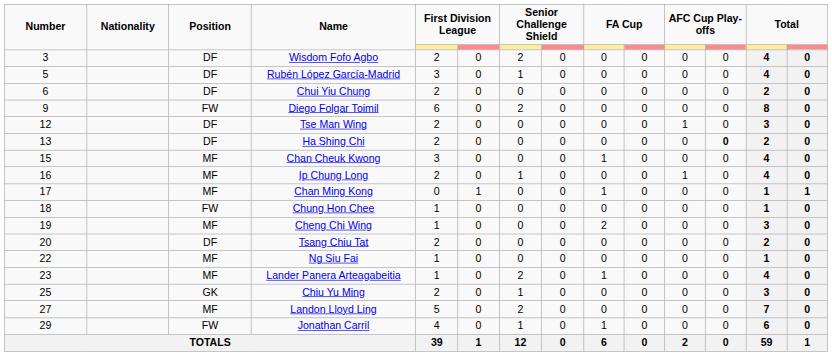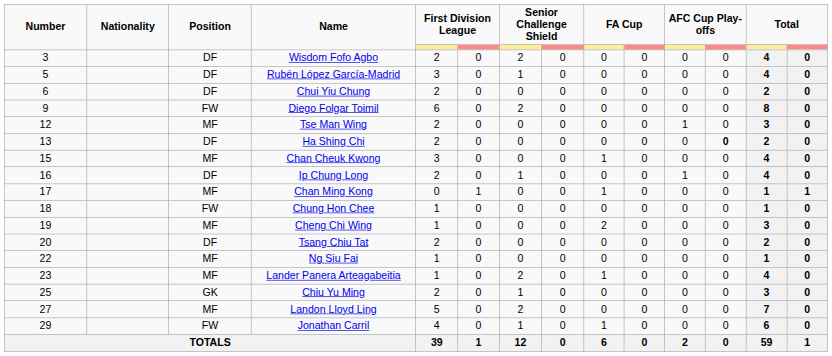 <table class="wikitable" style="text-align:center;">
 <tr style="text-align:center;">
 <td rowspan=2  style="width:10%; "><strong>Number</strong></td>
 <td rowspan=2  style="width:10%; "><strong>Nationality</strong></td>
 <td rowspan=2  style="width:10%; "><strong>Position</strong></td>
 <td rowspan=2  style="width:20%; "><strong>Name</strong></td>
 <td colspan=2><strong>First Division League</strong></td>
 <td colspan=2><strong>Senior Challenge Shield</strong></td>
 <td colspan=2><strong>FA Cup</strong></td>
 <td colspan=2><strong>AFC Cup Play-offs</strong></td>
 <td colspan=2><strong>Total</strong></td>
 </tr>
 <tr>
 <th style="width:60px; background:#fe9;"></th>
 <th style="width:60px; background:#ff8888;"></th>
 <th style="width:60px; background:#fe9;"></th>
 <th style="width:60px; background:#ff8888;"></th>
 <th style="width:60px; background:#fe9;"></th>
 <th style="width:60px; background:#ff8888;"></th>
 <th style="width:60px; background:#fe9;"></th>
 <th style="width:60px; background:#ff8888;"></th>
 <th style="width:60px; background:#fe9;"></th>
 <th style="width:60px; background:#ff8888;"></th>
 </tr>
 <tr>
 <td>3</td>
 <td></td>
 <td>DF</td>
 <td><a href='#'>Wisdom Fofo Agbo</a></td>
 <td>2</td>
 <td>0</td>
 <td>2</td>
 <td>0</td>
 <td>0</td>
 <td>0</td>
 <td>0</td>
 <td>0</td>
 <th>4</th>
 <th>0</th>
 </tr>
 <tr>
 <td>5</td>
 <td></td>
 <td>DF</td>
 <td><a href='#'>Rubén López García-Madrid</a></td>
 <td>3</td>
 <td>0</td>
 <td>1</td>
 <td>0</td>
 <td>0</td>
 <td>0</td>
 <td>0</td>
 <td>0</td>
 <th>4</th>
 <th>0</th>
 </tr>
 <tr>
 <td>6</td>
 <td></td>
 <td>DF</td>
 <td><a href='#'>Chui Yiu Chung</a></td>
 <td>2</td>
 <td>0</td>
 <td>0</td>
 <td>0</td>
 <td>0</td>
 <td>0</td>
 <td>0</td>
 <td>0</td>
 <th>2</th>
 <th>0</th>
 </tr>
 <tr>
 <td>9</td>
 <td></td>
 <td>FW</td>
 <td><a href='#'>Diego Folgar Toimil</a></td>
 <td>6</td>
 <td>0</td>
 <td>2</td>
 <td>0</td>
 <td>0</td>
 <td>0</td>
 <td>0</td>
 <td>0</td>
 <th>8</th>
 <th>0</th>
 </tr>
 <tr>
 <td>12</td>
 <td></td>
-<td>DF</td>
+<td>MF</td>
 <td><a href='#'>Tse Man Wing</a></td>
 <td>2</td>
 <td>0</td>
 <td>0</td>
 <td>0</td>
 <td>0</td>
 <td>0</td>
 <td>1</td>
 <td>0</td>
 <th>3</th>
 <th>0</th>
 </tr>
 <tr>
 <td>13</td>
 <td></td>
 <td>DF</td>
 <td><a href='#'>Ha Shing Chi</a></td>
 <td>2</td>
 <td>0</td>
 <td>0</td>
 <td>0</td>
 <td>0</td>
 <td>0</td>
 <td>0</td>
 <td><strong>0</strong></td>
 <th>2</th>
 <th>0</th>
 </tr>
 <tr>
 <td>15</td>
 <td></td>
 <td>MF</td>
 <td><a href='#'>Chan Cheuk Kwong</a></td>
 <td>3</td>
 <td>0</td>
 <td>0</td>
 <td>0</td>
 <td>1</td>
 <td>0</td>
 <td>0</td>
 <td>0</td>
 <th>4</th>
 <th>0</th>
 </tr>
 <tr>
 <td>16</td>
 <td></td>
-<td>MF</td>
+<td>DF</td>
 <td><a href='#'>Ip Chung Long</a></td>
 <td>2</td>
 <td>0</td>
 <td>1</td>
 <td>0</td>
 <td>0</td>
 <td>0</td>
 <td>1</td>
 <td>0</td>
 <th>4</th>
 <th>0</th>
 </tr>
 <tr>
 <td>17</td>
 <td></td>
 <td>MF</td>
 <td><a href='#'>Chan Ming Kong</a></td>
 <td>0</td>
 <td>1</td>
 <td>0</td>
 <td>0</td>
 <td>1</td>
 <td>0</td>
 <td>0</td>
 <td>0</td>
 <th>1</th>
 <th>1</th>
 </tr>
 <tr>
 <td>18</td>
 <td></td>
 <td>FW</td>
 <td><a href='#'>Chung Hon Chee</a></td>
 <td>1</td>
 <td>0</td>
 <td>0</td>
 <td>0</td>
 <td>0</td>
 <td>0</td>
 <td>0</td>
 <td>0</td>
 <th>1</th>
 <th>0</th>
 </tr>
 <tr>
 <td>19</td>
 <td></td>
 <td>MF</td>
 <td><a href='#'>Cheng Chi Wing</a></td>
 <td>1</td>
 <td>0</td>
 <td>0</td>
 <td>0</td>
 <td>2</td>
 <td>0</td>
 <td>0</td>
 <td>0</td>
 <th>3</th>
 <th>0</th>
 </tr>
 <tr>
 <td>20</td>
 <td></td>
 <td>DF</td>
 <td><a href='#'>Tsang Chiu Tat</a></td>
 <td>2</td>
 <td>0</td>
 <td>0</td>
 <td>0</td>
 <td>0</td>
 <td>0</td>
 <td>0</td>
 <td>0</td>
 <th>2</th>
 <th>0</th>
 </tr>
 <tr>
 <td>22</td>
 <td></td>
 <td>MF</td>
 <td><a href='#'>Ng Siu Fai</a></td>
 <td>1</td>
 <td>0</td>
 <td>0</td>
 <td>0</td>
 <td>0</td>
 <td>0</td>
 <td>0</td>
 <td>0</td>
 <th>1</th>
 <th>0</th>
 </tr>
 <tr>
 <td>23</td>
 <td></td>
 <td>MF</td>
 <td><a href='#'>Lander Panera Arteagabeitia</a></td>
 <td>1</td>
 <td>0</td>
 <td>2</td>
 <td>0</td>
 <td>1</td>
 <td>0</td>
 <td>0</td>
 <td>0</td>
 <th>4</th>
 <th>0</th>
 </tr>
 <tr>
 <td>25</td>
 <td></td>
 <td>GK</td>
 <td><a href='#'>Chiu Yu Ming</a></td>
 <td>2</td>
 <td>0</td>
 <td>1</td>
 <td>0</td>
 <td>0</td>
 <td>0</td>
 <td>0</td>
 <td>0</td>
 <th>3</th>
 <th>0</th>
 </tr>
 <tr>
 <td>27</td>
 <td></td>
 <td>MF</td>
 <td><a href='#'>Landon Lloyd Ling</a></td>
 <td>5</td>
 <td>0</td>
 <td>2</td>
 <td>0</td>
 <td>0</td>
 <td>0</td>
 <td>0</td>
 <td>0</td>
 <th>7</th>
 <th>0</th>
 </tr>
 <tr>
 <td>29</td>
 <td></td>
 <td>FW</td>
 <td><a href='#'>Jonathan Carril</a></td>
 <td>4</td>
 <td>0</td>
 <td>1</td>
 <td>0</td>
 <td>1</td>
 <td>0</td>
 <td>0</td>
 <td>0</td>
 <th>6</th>
 <th>0</th>
 </tr>
 <tr>
 <th colspan=4>TOTALS</th>
 <th>39</th>
 <th>1</th>
 <th>12</th>
 <th>0</th>
 <th>6</th>
 <th>0</th>
 <th>2</th>
 <th>0</th>
 <th>59</th>
 <th>1</th>
 </tr>
 </table>
